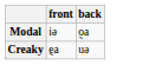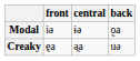 <table class="wikitable">
 <tr>
 <th></th>
 <th>front</th>
+<th>central</th>
 <th>back</th>
 </tr>
 <tr>
 <th>Modal</th>
 <td>iə</td>
+<td>ɨə</td>
 <td>o̰a</td>
 </tr>
 <tr>
 <th>Creaky</th>
 <td>ḛa</td>
+<td>ə̰a</td>
 <td>uə</td>
 </tr>
 </table>
